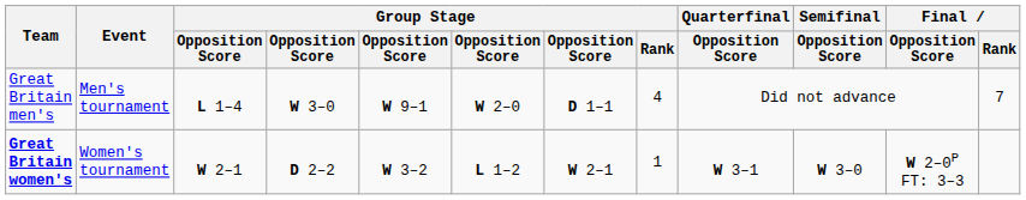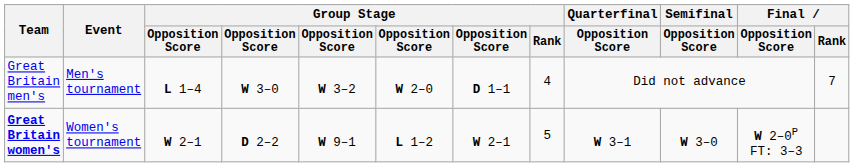 <table class="wikitable" style="font-size:90%">
 <tr>
 <th rowspan=2>Team</th>
 <th rowspan=2>Event</th>
 <th colspan=6>Group Stage</th>
 <th>Quarterfinal</th>
 <th>Semifinal</th>
 <th colspan=2>Final / </th>
 </tr>
 <tr style="font-size:95%">
 <th>Opposition<br>Score</th>
 <th>Opposition<br>Score</th>
 <th>Opposition<br>Score</th>
 <th>Opposition<br>Score</th>
 <th>Opposition<br>Score</th>
 <th>Rank</th>
 <th>Opposition<br>Score</th>
 <th>Opposition<br>Score</th>
 <th>Opposition<br>Score</th>
 <th>Rank</th>
 </tr>
 <tr align=center>
 <td align=left><a href='#'>Great Britain men's</a></td>
 <td align=left><a href='#'>Men's tournament</a></td>
 <td><br><strong>L</strong> 1–4</td>
 <td><br><strong>W</strong> 3–0</td>
-<td><br><strong>W</strong> 9–1</td>
+<td><br><strong>W</strong> 3–2</td>
 <td><br><strong>W</strong> 2–0</td>
 <td><br><strong>D</strong> 1–1</td>
 <td>4</td>
 <td colspan=3>Did not advance</td>
 <td>7</td>
 </tr>
 <tr align=center>
 <td align=left><strong><a href='#'>Great Britain women's</a></strong></td>
 <td align=left><a href='#'>Women's tournament</a></td>
 <td><br><strong>W</strong> 2–1</td>
 <td><br><strong>D</strong> 2–2</td>
-<td><br><strong>W</strong> 3–2</td>
+<td><br><strong>W</strong> 9–1</td>
 <td><br><strong>L</strong> 1–2</td>
 <td><br><strong>W</strong> 2–1</td>
-<td>1</td>
+<td>5</td>
 <td><br><strong>W</strong> 3–1</td>
 <td><br><strong>W</strong> 3–0</td>
 <td><br><strong>W</strong> 2–0<sup>P</sup><br>FT: 3–3</td>
 <td></td>
 </tr>
 </table>
